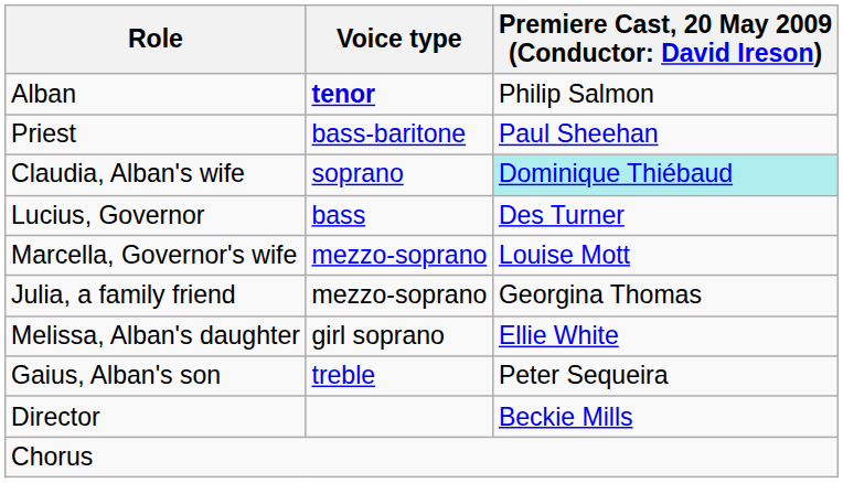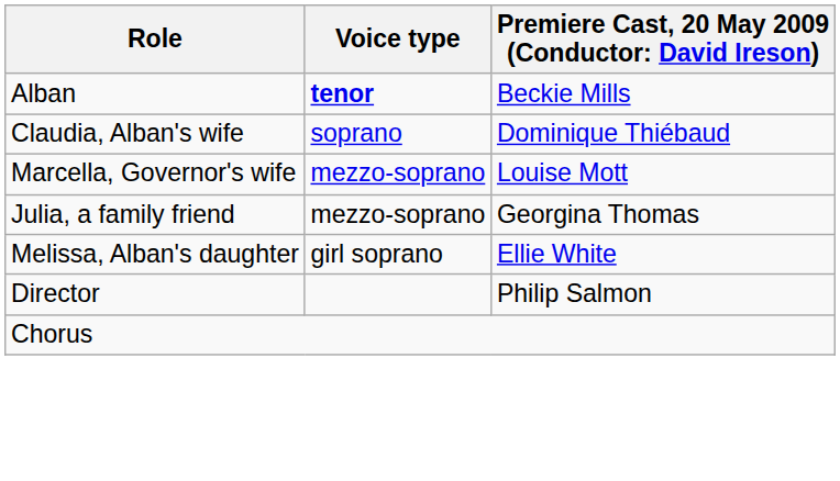 <table class="wikitable">
 <tr>
 <th>Role</th>
 <th>Voice type</th>
 <th>Premiere Cast, 20 May 2009<br>(Conductor: <a href='#'>David Ireson</a>)</th>
 </tr>
 <tr>
 <td>Alban</td>
 <td><strong><a href='#'>tenor</a></strong></td>
-<td>Philip Salmon</td>
-</tr>
-<tr>
-<td>Priest</td>
-<td><a href='#'>bass-baritone</a></td>
-<td><a href='#'>Paul Sheehan</a></td>
+<td><a href='#'>Beckie Mills</a></td>
 </tr>
 <tr>
 <td>Claudia, Alban's wife</td>
 <td><a href='#'>soprano</a></td>
-<td style="background: paleturquoise;"><a href='#'>Dominique Thiébaud</a></td>
-</tr>
-<tr>
-<td>Lucius, Governor</td>
-<td><a href='#'>bass</a></td>
-<td><a href='#'>Des Turner</a></td>
+<td><a href='#'>Dominique Thiébaud</a></td>
 </tr>
 <tr>
 <td>Marcella, Governor's wife</td>
 <td><a href='#'>mezzo-soprano</a></td>
 <td><a href='#'>Louise Mott</a></td>
 </tr>
 <tr>
 <td>Julia, a family friend</td>
 <td>mezzo-soprano</td>
 <td>Georgina Thomas</td>
 </tr>
 <tr>
 <td>Melissa, Alban's daughter</td>
 <td>girl soprano</td>
 <td><a href='#'>Ellie White</a></td>
 </tr>
 <tr>
-<td>Gaius, Alban's son</td>
-<td><a href='#'>treble</a></td>
-<td>Peter Sequeira</td>
-</tr>
-<tr>
 <td>Director</td>
 <td></td>
-<td><a href='#'>Beckie Mills</a></td>
+<td>Philip Salmon</td>
 </tr>
 <tr>
 <td colspan="3">Chorus</td>
 </tr>
 </table>
